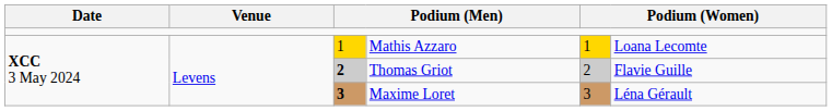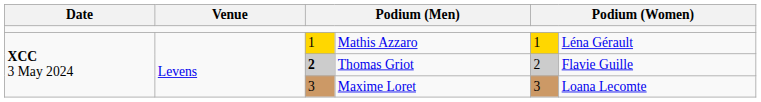 <table class="wikitable" width=70%>
 <tr>
 <th>Date</th>
 <th width=20%>Venue</th>
 <th colspan=2 width=30%>Podium (Men)</th>
 <th colspan=2 width=30%>Podium (Women)</th>
 </tr>
 <tr>
 <td colspan=6></td>
 </tr>
 <tr>
 <td rowspan=3><strong>XCC</strong> <br> 3 May 2024</td>
 <td rowspan=3><br><a href='#'>Levens</a></td>
 <td bgcolor=FFD700>1</td>
 <td><a href='#'>Mathis Azzaro</a></td>
 <td bgcolor=FFD700>1</td>
-<td><a href='#'>Loana Lecomte</a></td>
+<td><a href='#'>Léna Gérault</a></td>
 </tr>
 <tr>
 <td bgcolor=CCCCCC><strong>2</strong></td>
 <td><a href='#'>Thomas Griot</a></td>
 <td bgcolor=CCCCCC>2</td>
 <td><a href='#'>Flavie Guille</a></td>
 </tr>
 <tr>
-<td bgcolor=CC9966><strong>3</strong></td>
+<td bgcolor=CC9966>3</td>
 <td><a href='#'>Maxime Loret</a></td>
 <td bgcolor=CC9966>3</td>
-<td><a href='#'>Léna Gérault</a></td>
+<td><a href='#'>Loana Lecomte</a></td>
 </tr>
 </table>
